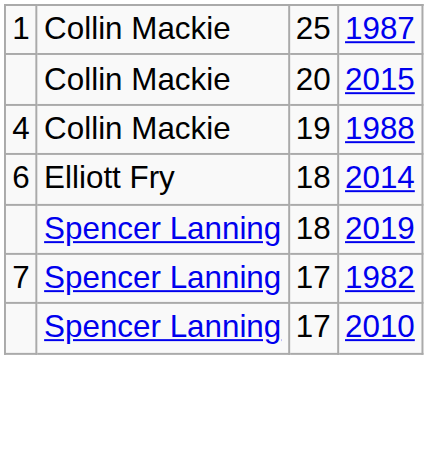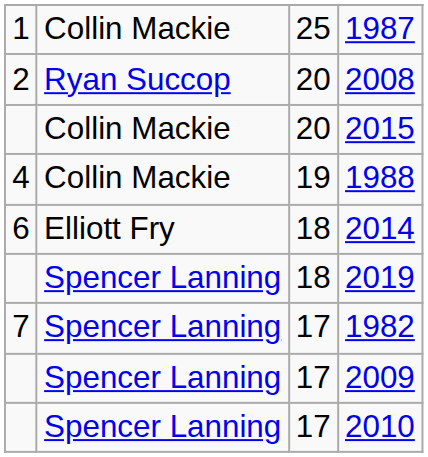 <table class="wikitable">
 <tr>
 </tr>
 <tr>
 <td>1</td>
 <td>Collin Mackie</td>
 <td>25</td>
 <td><a href='#'>1987</a></td>
+</tr>
+<tr>
+<td>2</td>
+<td><a href='#'>Ryan Succop</a></td>
+<td>20</td>
+<td><a href='#'>2008</a></td>
 </tr>
 <tr>
 <td></td>
 <td>Collin Mackie</td>
 <td>20</td>
 <td><a href='#'>2015</a></td>
 </tr>
 <tr>
 <td>4</td>
 <td>Collin Mackie</td>
 <td>19</td>
 <td><a href='#'>1988</a></td>
 </tr>
 <tr>
 <td>6</td>
 <td>Elliott Fry</td>
 <td>18</td>
 <td><a href='#'>2014</a></td>
 </tr>
 <tr>
 <td></td>
 <td><a href='#'>Spencer Lanning</a></td>
 <td>18</td>
 <td><a href='#'>2019</a></td>
 </tr>
 <tr>
 <td>7</td>
 <td><a href='#'>Spencer Lanning</a></td>
 <td>17</td>
 <td><a href='#'>1982</a></td>
 </tr>
 <tr>
 <td></td>
 <td><a href='#'>Spencer Lanning</a></td>
 <td>17</td>
+<td><a href='#'>2009</a></td>
+</tr>
+<tr>
+<td></td>
+<td><a href='#'>Spencer Lanning</a></td>
+<td>17</td>
 <td><a href='#'>2010</a></td>
 </tr>
 </table>
